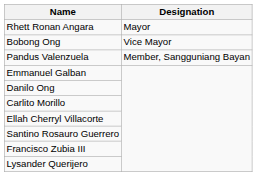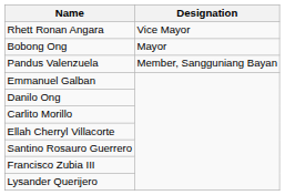 <table class="wikitable">
 <tr>
 <th>Name</th>
 <th>Designation</th>
 </tr>
 <tr>
 <td>Rhett Ronan Angara</td>
-<td>Mayor</td>
+<td>Vice Mayor</td>
 </tr>
 <tr>
 <td>Bobong Ong</td>
-<td>Vice Mayor</td>
+<td>Mayor</td>
 </tr>
 <tr>
 <td>Pandus Valenzuela</td>
 <td colspan=8>Member, Sangguniang Bayan</td>
 </tr>
 <tr>
 <td>Emmanuel Galban</td>
 </tr>
 <tr>
 <td>Danilo Ong</td>
 </tr>
 <tr>
 <td>Carlito Morillo</td>
 </tr>
 <tr>
 <td>Ellah Cherryl Villacorte</td>
 </tr>
 <tr>
 <td>Santino Rosauro Guerrero</td>
 </tr>
 <tr>
 <td>Francisco Zubia III</td>
 </tr>
 <tr>
 <td>Lysander Querijero</td>
 </tr>
 </table>
